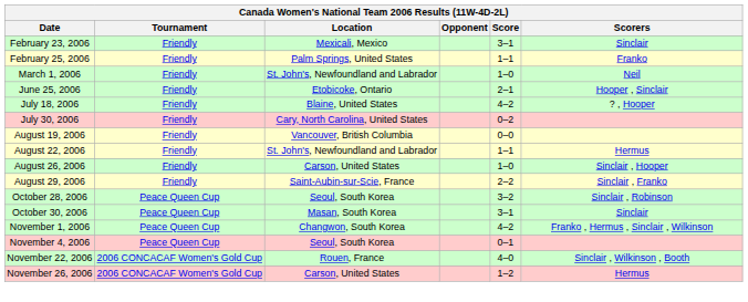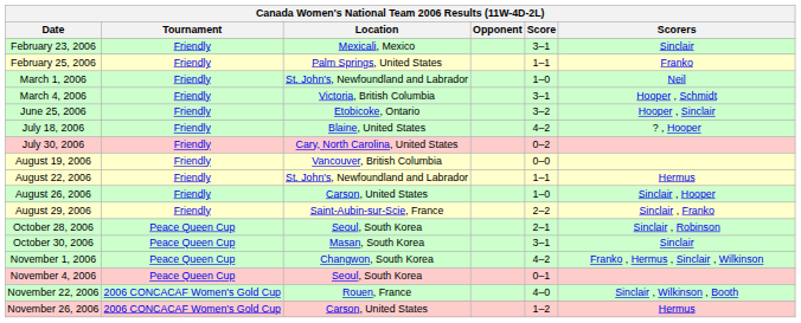 <table class="wikitable collapsible collapsed" style="font-size:90%">
 <tr>
 <th colspan="6"><strong>Canada Women's National Team 2006 Results (11W-4D-2L)</strong></th>
 </tr>
 <tr>
 <th>Date</th>
 <th>Tournament</th>
 <th>Location</th>
 <th>Opponent</th>
 <th>Score</th>
 <th width=30%>Scorers</th>
 </tr>
 <tr style="background:#cfc;">
 <td style="text-align: center;">February 23, 2006</td>
 <td style="text-align: center;"><a href='#'>Friendly</a></td>
 <td style="text-align: center;"><a href='#'>Mexicali</a>, Mexico</td>
 <td></td>
 <td style="text-align: center;">3–1</td>
 <td style="text-align: center;"><a href='#'>Sinclair</a> </td>
 </tr>
 <tr style="background:#ffc;">
 <td style="text-align: center;">February 25, 2006</td>
 <td style="text-align: center;"><a href='#'>Friendly</a></td>
 <td style="text-align: center;"><a href='#'>Palm Springs</a>, United States</td>
 <td></td>
 <td style="text-align: center;">1–1</td>
 <td style="text-align: center;"><a href='#'>Franko</a> </td>
 </tr>
 <tr style="background:#cfc;">
 <td style="text-align: center;">March 1, 2006</td>
 <td style="text-align: center;"><a href='#'>Friendly</a></td>
 <td style="text-align: center;"><a href='#'>St. John's</a>, Newfoundland and Labrador</td>
 <td></td>
 <td style="text-align: center;">1–0</td>
 <td style="text-align: center;"><a href='#'>Neil</a> </td>
 </tr>
 <tr style="background:#cfc;">
+<td style="text-align: center;">March 4, 2006</td>
+<td style="text-align: center;"><a href='#'>Friendly</a></td>
+<td style="text-align: center;"><a href='#'>Victoria</a>, British Columbia</td>
+<td></td>
+<td style="text-align: center;">3–1</td>
+<td style="text-align: center;"><a href='#'>Hooper</a> , <a href='#'>Schmidt</a> </td>
+</tr>
+<tr style="background:#cfc;">
 <td style="text-align: center;">June 25, 2006</td>
 <td style="text-align: center;"><a href='#'>Friendly</a></td>
 <td style="text-align: center;"><a href='#'>Etobicoke</a>, Ontario</td>
 <td></td>
-<td style="text-align: center;">2–1</td>
+<td style="text-align: center;">3–2</td>
 <td style="text-align: center;"><a href='#'>Hooper</a> , <a href='#'>Sinclair</a> </td>
 </tr>
 <tr style="background:#cfc;">
 <td style="text-align: center;">July 18, 2006</td>
 <td style="text-align: center;"><a href='#'>Friendly</a></td>
 <td style="text-align: center;"><a href='#'>Blaine</a>, United States</td>
 <td></td>
 <td style="text-align: center;">4–2</td>
 <td style="text-align: center;">? , <a href='#'>Hooper</a> </td>
 </tr>
 <tr style="background:#fcc;">
 <td style="text-align: center;">July 30, 2006</td>
 <td style="text-align: center;"><a href='#'>Friendly</a></td>
 <td style="text-align: center;"><a href='#'>Cary, North Carolina</a>, United States</td>
 <td></td>
 <td style="text-align: center;">0–2</td>
 <td style="text-align: center;"></td>
 </tr>
 <tr style="background:#ffc;">
 <td style="text-align: center;">August 19, 2006</td>
 <td style="text-align: center;"><a href='#'>Friendly</a></td>
 <td style="text-align: center;"><a href='#'>Vancouver</a>, British Columbia</td>
 <td></td>
 <td style="text-align: center;">0–0</td>
 <td style="text-align: center;"></td>
 </tr>
 <tr style="background:#ffc;">
 <td style="text-align: center;">August 22, 2006</td>
 <td style="text-align: center;"><a href='#'>Friendly</a></td>
 <td style="text-align: center;"><a href='#'>St. John's</a>, Newfoundland and Labrador</td>
 <td></td>
 <td style="text-align: center;">1–1</td>
 <td style="text-align: center;"><a href='#'>Hermus</a> </td>
 </tr>
 <tr style="background:#cfc;">
 <td style="text-align: center;">August 26, 2006</td>
 <td style="text-align: center;"><a href='#'>Friendly</a></td>
 <td style="text-align: center;"><a href='#'>Carson</a>, United States</td>
 <td></td>
 <td style="text-align: center;">1–0</td>
 <td style="text-align: center;"><a href='#'>Sinclair</a> , <a href='#'>Hooper</a> </td>
 </tr>
 <tr style="background:#ffc;">
 <td style="text-align: center;">August 29, 2006</td>
 <td style="text-align: center;"><a href='#'>Friendly</a></td>
 <td style="text-align: center;"><a href='#'>Saint-Aubin-sur-Scie</a>, France</td>
 <td></td>
 <td style="text-align: center;">2–2</td>
 <td style="text-align: center;"><a href='#'>Sinclair</a> , <a href='#'>Franko</a> </td>
 </tr>
 <tr style="background:#cfc;">
 <td style="text-align: center;">October 28, 2006</td>
 <td style="text-align: center;"><a href='#'>Peace Queen Cup</a></td>
 <td style="text-align: center;"><a href='#'>Seoul</a>, South Korea</td>
 <td></td>
-<td style="text-align: center;">3–2</td>
+<td style="text-align: center;">2–1</td>
 <td style="text-align: center;"><a href='#'>Sinclair</a> , <a href='#'>Robinson</a> </td>
 </tr>
 <tr style="background:#cfc;">
 <td style="text-align: center;">October 30, 2006</td>
 <td style="text-align: center;"><a href='#'>Peace Queen Cup</a></td>
 <td style="text-align: center;"><a href='#'>Masan</a>, South Korea</td>
 <td></td>
 <td style="text-align: center;">3–1</td>
 <td style="text-align: center;"><a href='#'>Sinclair</a> </td>
 </tr>
 <tr style="background:#cfc;">
 <td style="text-align: center;">November 1, 2006</td>
 <td style="text-align: center;"><a href='#'>Peace Queen Cup</a></td>
 <td style="text-align: center;"><a href='#'>Changwon</a>, South Korea</td>
 <td></td>
 <td style="text-align: center;">4–2</td>
 <td style="text-align: center;"><a href='#'>Franko</a> , <a href='#'>Hermus</a> , <a href='#'>Sinclair</a> , <a href='#'>Wilkinson</a> </td>
 </tr>
 <tr style="background:#fcc;">
 <td style="text-align: center;">November 4, 2006</td>
 <td style="text-align: center;"><a href='#'>Peace Queen Cup</a></td>
 <td style="text-align: center;"><a href='#'>Seoul</a>, South Korea</td>
 <td></td>
 <td style="text-align: center;">0–1</td>
 <td style="text-align: center;"></td>
 </tr>
 <tr style="background:#cfc;">
 <td style="text-align: center;">November 22, 2006</td>
 <td style="text-align: center;"><a href='#'>2006 CONCACAF Women's Gold Cup</a></td>
 <td style="text-align: center;"><a href='#'>Rouen</a>, France</td>
 <td></td>
 <td style="text-align: center;">4–0</td>
 <td style="text-align: center;"><a href='#'>Sinclair</a> , <a href='#'>Wilkinson</a> , <a href='#'>Booth</a> </td>
 </tr>
 <tr style="background:#fcc;">
 <td style="text-align: center;">November 26, 2006</td>
 <td style="text-align: center;"><a href='#'>2006 CONCACAF Women's Gold Cup</a></td>
 <td style="text-align: center;"><a href='#'>Carson</a>, United States</td>
 <td></td>
 <td style="text-align: center;">1–2</td>
 <td style="text-align: center;"><a href='#'>Hermus</a> </td>
 </tr>
 </table>
